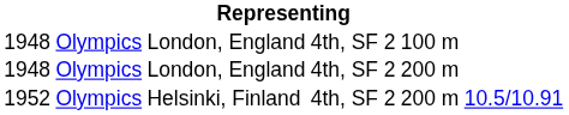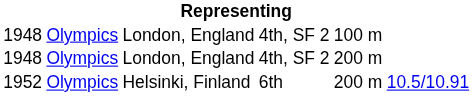 <table>
 <tr>
 <th colspan="6">Representing </th>
 </tr>
 <tr>
 <td>1948</td>
 <td><a href='#'>Olympics</a></td>
 <td>London, England</td>
 <td>4th, SF 2</td>
 <td>100 m</td>
 <td><a href='#'></a></td>
 </tr>
 <tr>
 <td>1948</td>
 <td><a href='#'>Olympics</a></td>
 <td>London, England</td>
 <td>4th, SF 2</td>
 <td>200 m</td>
 <td><a href='#'></a></td>
 </tr>
 <tr>
 <td>1952</td>
 <td><a href='#'>Olympics</a></td>
 <td>Helsinki, Finland</td>
-<td>4th, SF 2</td>
+<td>6th</td>
 <td>200 m</td>
 <td><a href='#'>10.5/10.91</a></td>
 </tr>
 </table>
